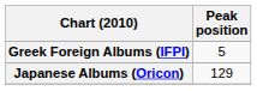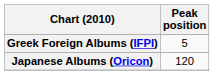 <table class="wikitable sortable plainrowheaders" style="text-align:center">
 <tr>
 <th scope="col">Chart (2010)</th>
 <th scope="col">Peak<br> position</th>
 </tr>
 <tr>
 </tr>
 <tr>
 </tr>
 <tr>
 </tr>
 <tr>
 </tr>
 <tr>
 <th scope="row">Greek Foreign Albums (<a href='#'>IFPI</a>)</th>
 <td>5</td>
 </tr>
 <tr>
 </tr>
 <tr>
 <th scope="row">Japanese Albums (<a href='#'>Oricon</a>)</th>
-<td>129</td>
+<td>120</td>
 </tr>
 <tr>
 </tr>
 <tr>
 </tr>
 <tr>
 </tr>
 <tr>
 </tr>
 <tr>
 </tr>
 <tr>
 </tr>
 <tr>
 </tr>
 </table>
